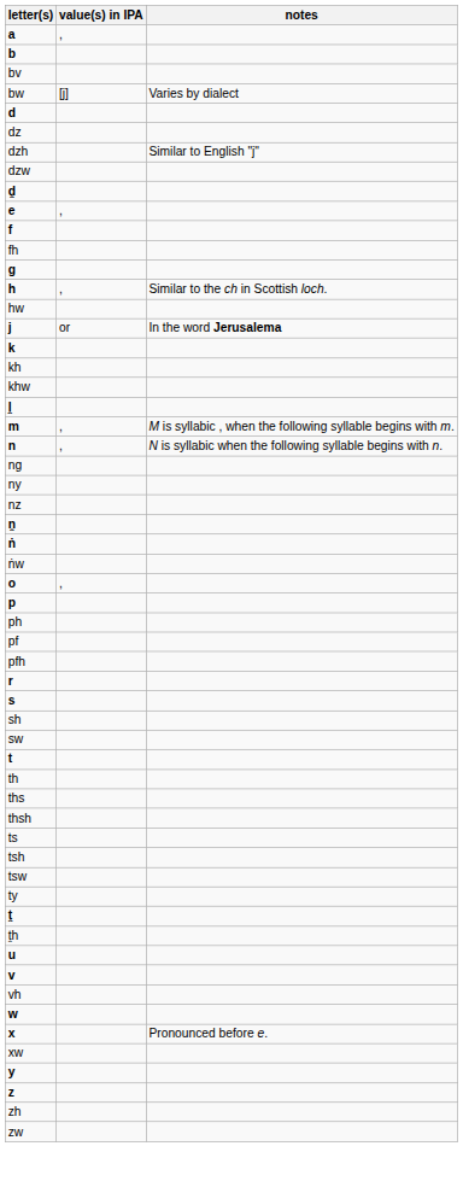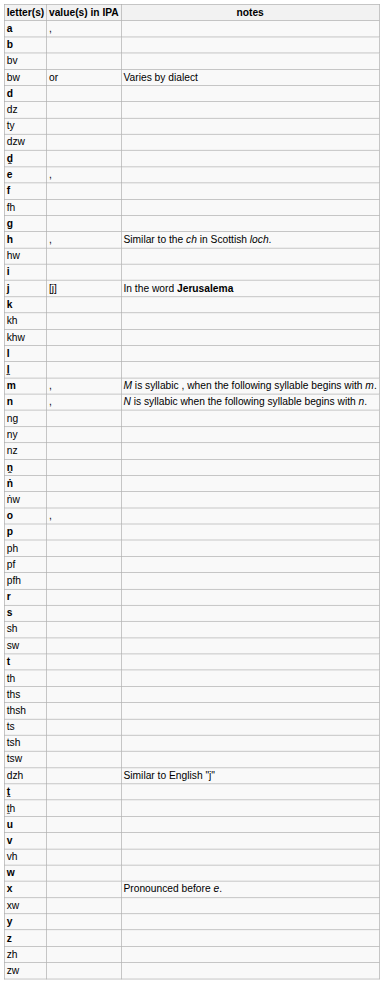 <table class="wikitable">
 <tr>
 <th>letter(s)</th>
 <th>value(s) in IPA</th>
 <th>notes</th>
 </tr>
 <tr>
 <td><strong>a</strong></td>
 <td>, </td>
 <td></td>
 </tr>
 <tr>
 <td><strong>b</strong></td>
 <td></td>
 <td></td>
 </tr>
 <tr>
 <td>bv</td>
 <td></td>
 <td></td>
 </tr>
 <tr>
 <td>bw</td>
-<td>[j]</td>
+<td> or </td>
 <td>Varies by dialect</td>
 </tr>
 <tr>
 <td><strong>d</strong></td>
 <td></td>
 <td></td>
 </tr>
 <tr>
 <td>dz</td>
 <td></td>
 <td></td>
 </tr>
 <tr>
-<td>dzh</td>
+<td>ty</td>
 <td></td>
-<td>Similar to English "j"</td>
+<td></td>
 </tr>
 <tr>
 <td>dzw</td>
 <td></td>
 <td></td>
 </tr>
 <tr>
 <td><strong>ḓ</strong></td>
 <td></td>
 <td></td>
 </tr>
 <tr>
 <td><strong>e</strong></td>
 <td>, </td>
 <td></td>
 </tr>
 <tr>
 <td><strong>f</strong></td>
 <td></td>
 <td></td>
 </tr>
 <tr>
 <td>fh</td>
 <td></td>
 <td></td>
 </tr>
 <tr>
 <td><strong>g</strong></td>
 <td></td>
 <td></td>
 </tr>
 <tr>
 <td><strong>h</strong></td>
 <td>, </td>
 <td>Similar to the <em>ch</em> in Scottish <em>loch</em>.</td>
 </tr>
 <tr>
 <td>hw</td>
 <td></td>
 <td></td>
 </tr>
 <tr>
+<td><strong>i</strong></td>
+<td></td>
+<td></td>
+</tr>
+<tr>
 <td><strong>j</strong></td>
-<td> or </td>
+<td>[j]</td>
 <td>In the word <strong>Jerusalema</strong></td>
 </tr>
 <tr>
 <td><strong>k</strong></td>
 <td></td>
 <td></td>
 </tr>
 <tr>
 <td>kh</td>
 <td></td>
 <td></td>
 </tr>
 <tr>
 <td>khw</td>
+<td></td>
+<td></td>
+</tr>
+<tr>
+<td><strong>l</strong></td>
 <td></td>
 <td></td>
 </tr>
 <tr>
 <td><strong>ḽ</strong></td>
 <td></td>
 <td></td>
 </tr>
 <tr>
 <td><strong>m</strong></td>
 <td>, </td>
 <td><em>M</em> is syllabic , when the following syllable begins with <em>m</em>.</td>
 </tr>
 <tr>
 <td><strong>n</strong></td>
 <td>, </td>
 <td><em>N</em> is syllabic when the following syllable begins with <em>n</em>.</td>
 </tr>
 <tr>
 <td>ng</td>
 <td></td>
 <td></td>
 </tr>
 <tr>
 <td>ny</td>
 <td></td>
 <td></td>
 </tr>
 <tr>
 <td>nz</td>
 <td></td>
 <td></td>
 </tr>
 <tr>
 <td><strong>ṋ</strong></td>
 <td></td>
 <td></td>
 </tr>
 <tr>
 <td><strong>ṅ</strong></td>
 <td></td>
 <td></td>
 </tr>
 <tr>
 <td>ṅw</td>
 <td></td>
 <td></td>
 </tr>
 <tr>
 <td><strong>o</strong></td>
 <td>, </td>
 <td></td>
 </tr>
 <tr>
 <td><strong>p</strong></td>
 <td></td>
 <td></td>
 </tr>
 <tr>
 <td>ph</td>
 <td></td>
 <td></td>
 </tr>
 <tr>
 <td>pf</td>
 <td></td>
 <td></td>
 </tr>
 <tr>
 <td>pfh</td>
 <td></td>
 <td></td>
 </tr>
 <tr>
 <td><strong>r</strong></td>
 <td></td>
 <td></td>
 </tr>
 <tr>
 <td><strong>s</strong></td>
 <td></td>
 <td></td>
 </tr>
 <tr>
 <td>sh</td>
 <td></td>
 <td></td>
 </tr>
 <tr>
 <td>sw</td>
 <td></td>
 <td></td>
 </tr>
 <tr>
 <td><strong>t</strong></td>
 <td></td>
 <td></td>
 </tr>
 <tr>
 <td>th</td>
 <td></td>
 <td></td>
 </tr>
 <tr>
 <td>ths</td>
 <td></td>
 <td></td>
 </tr>
 <tr>
 <td>thsh</td>
 <td></td>
 <td></td>
 </tr>
 <tr>
 <td>ts</td>
 <td></td>
 <td></td>
 </tr>
 <tr>
 <td>tsh</td>
 <td></td>
 <td></td>
 </tr>
 <tr>
 <td>tsw</td>
 <td></td>
 <td></td>
 </tr>
 <tr>
-<td>ty</td>
+<td>dzh</td>
 <td></td>
-<td></td>
+<td>Similar to English "j"</td>
 </tr>
 <tr>
 <td><strong>ṱ</strong></td>
 <td></td>
 <td></td>
 </tr>
 <tr>
 <td>ṱh</td>
 <td></td>
 <td></td>
 </tr>
 <tr>
 <td><strong>u</strong></td>
 <td></td>
 <td></td>
 </tr>
 <tr>
 <td><strong>v</strong></td>
 <td></td>
 <td></td>
 </tr>
 <tr>
 <td>vh</td>
 <td></td>
 <td></td>
 </tr>
 <tr>
 <td><strong>w</strong></td>
 <td></td>
 <td></td>
 </tr>
 <tr>
 <td><strong>x</strong></td>
 <td></td>
 <td>Pronounced  before <em>e</em>.</td>
 </tr>
 <tr>
 <td>xw</td>
 <td></td>
 <td></td>
 </tr>
 <tr>
 <td><strong>y</strong></td>
 <td></td>
 <td></td>
 </tr>
 <tr>
 <td><strong>z</strong></td>
 <td></td>
 <td></td>
 </tr>
 <tr>
 <td>zh</td>
 <td></td>
 <td></td>
 </tr>
 <tr>
 <td>zw</td>
 <td></td>
 <td></td>
 </tr>
 </table>
